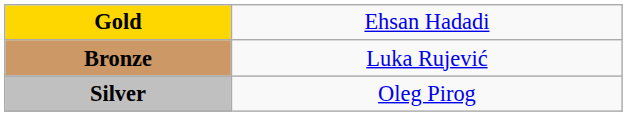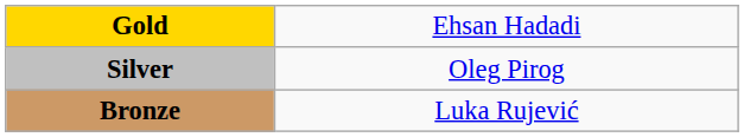 <table class="wikitable" style="text-align:center; " width="35%">
 <tr>
 <td bgcolor="gold"><strong>Gold</strong></td>
 <td><a href='#'>Ehsan Hadadi</a><br>  <small><em></em></small></td>
 </tr>
 <tr>
+<td bgcolor="silver"><strong>Silver</strong></td>
+<td><a href='#'>Oleg Pirog</a><br>  <small><em></em></small></td>
+</tr>
+<tr>
 <td bgcolor="CC9966"><strong>Bronze</strong></td>
 <td><a href='#'>Luka Rujević</a><br>  <small><em></em></small></td>
 </tr>
-<tr>
-<td bgcolor="silver"><strong>Silver</strong></td>
-<td><a href='#'>Oleg Pirog</a><br>  <small><em></em></small></td>
-</tr>
 </table>
